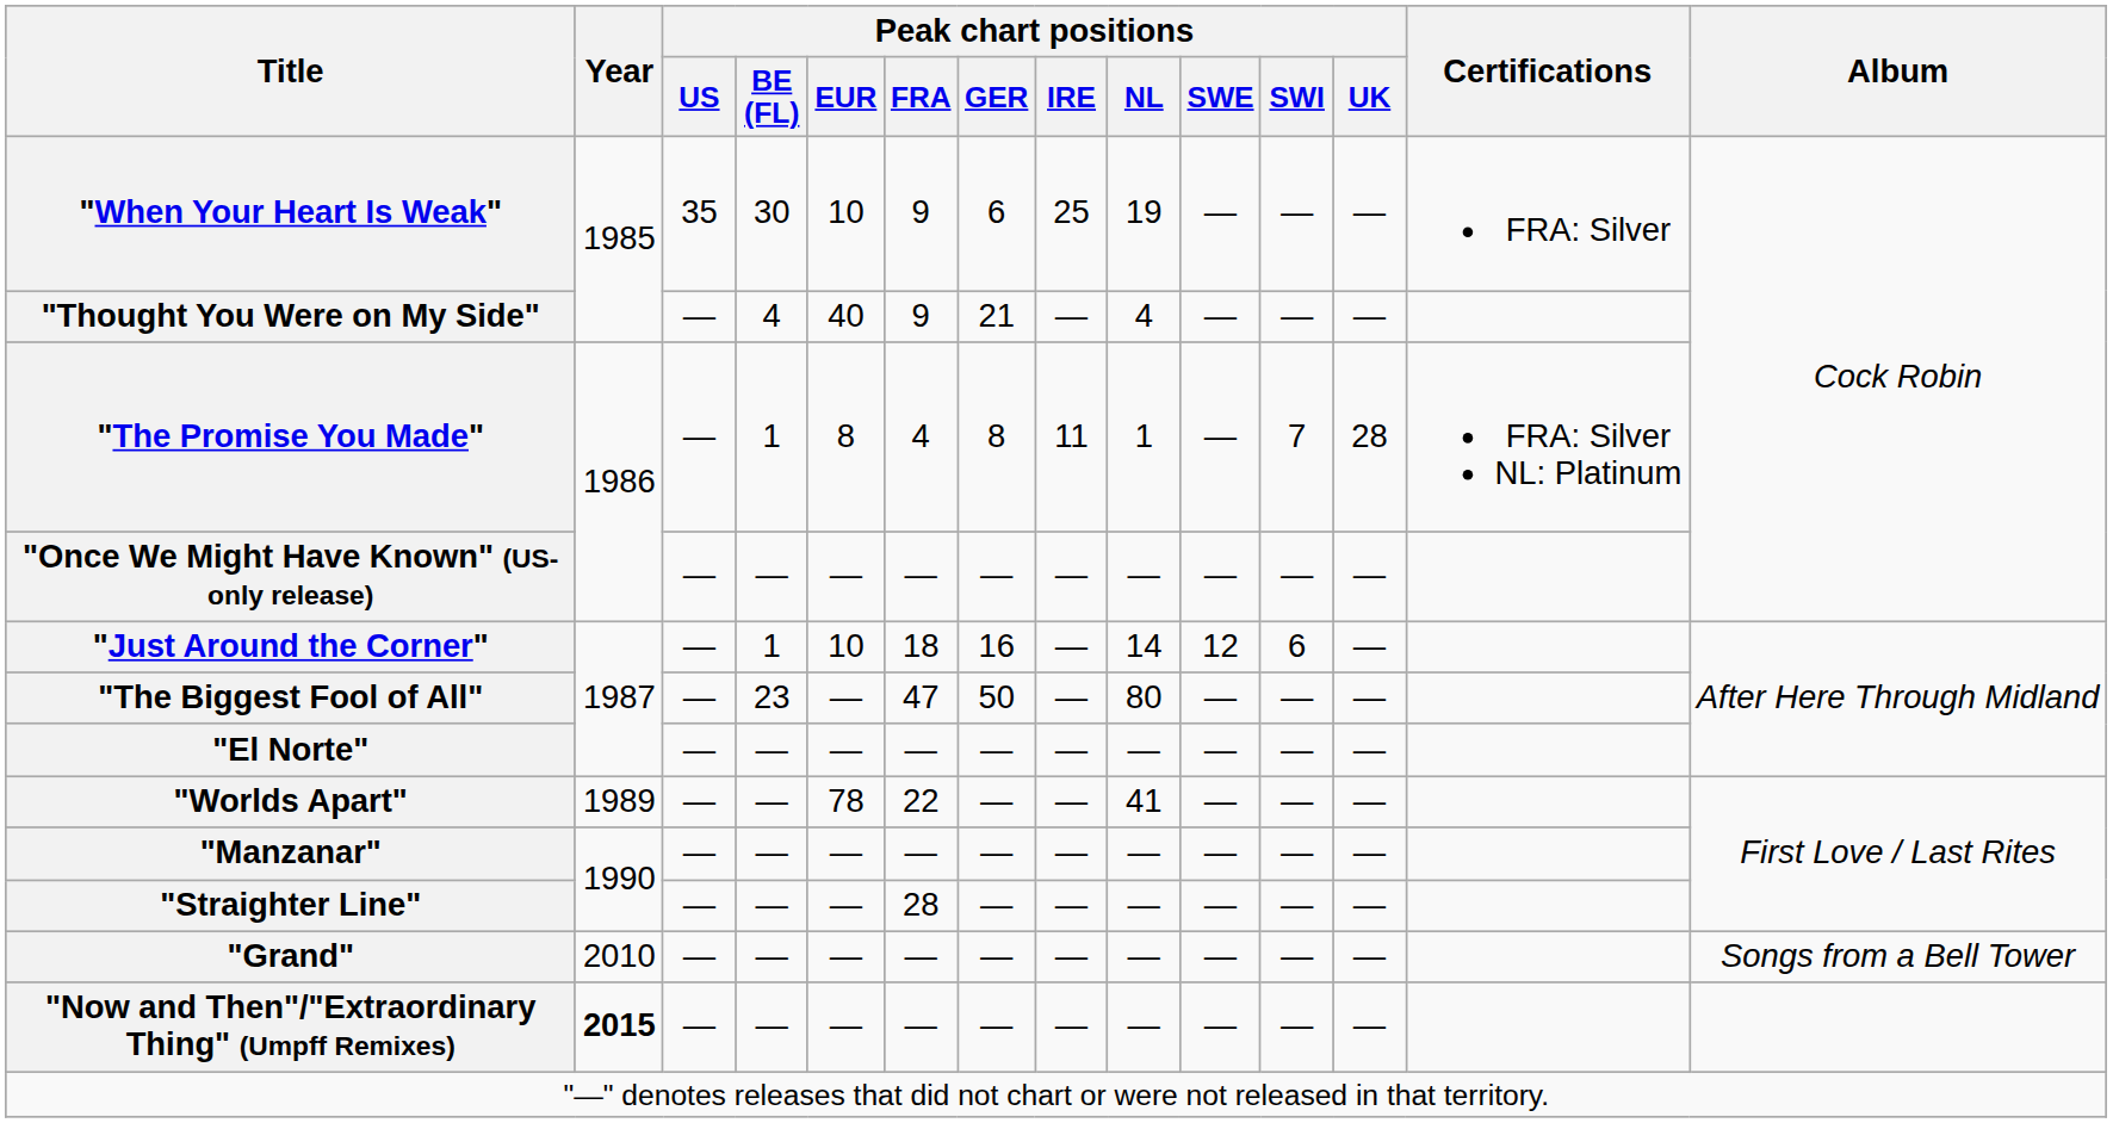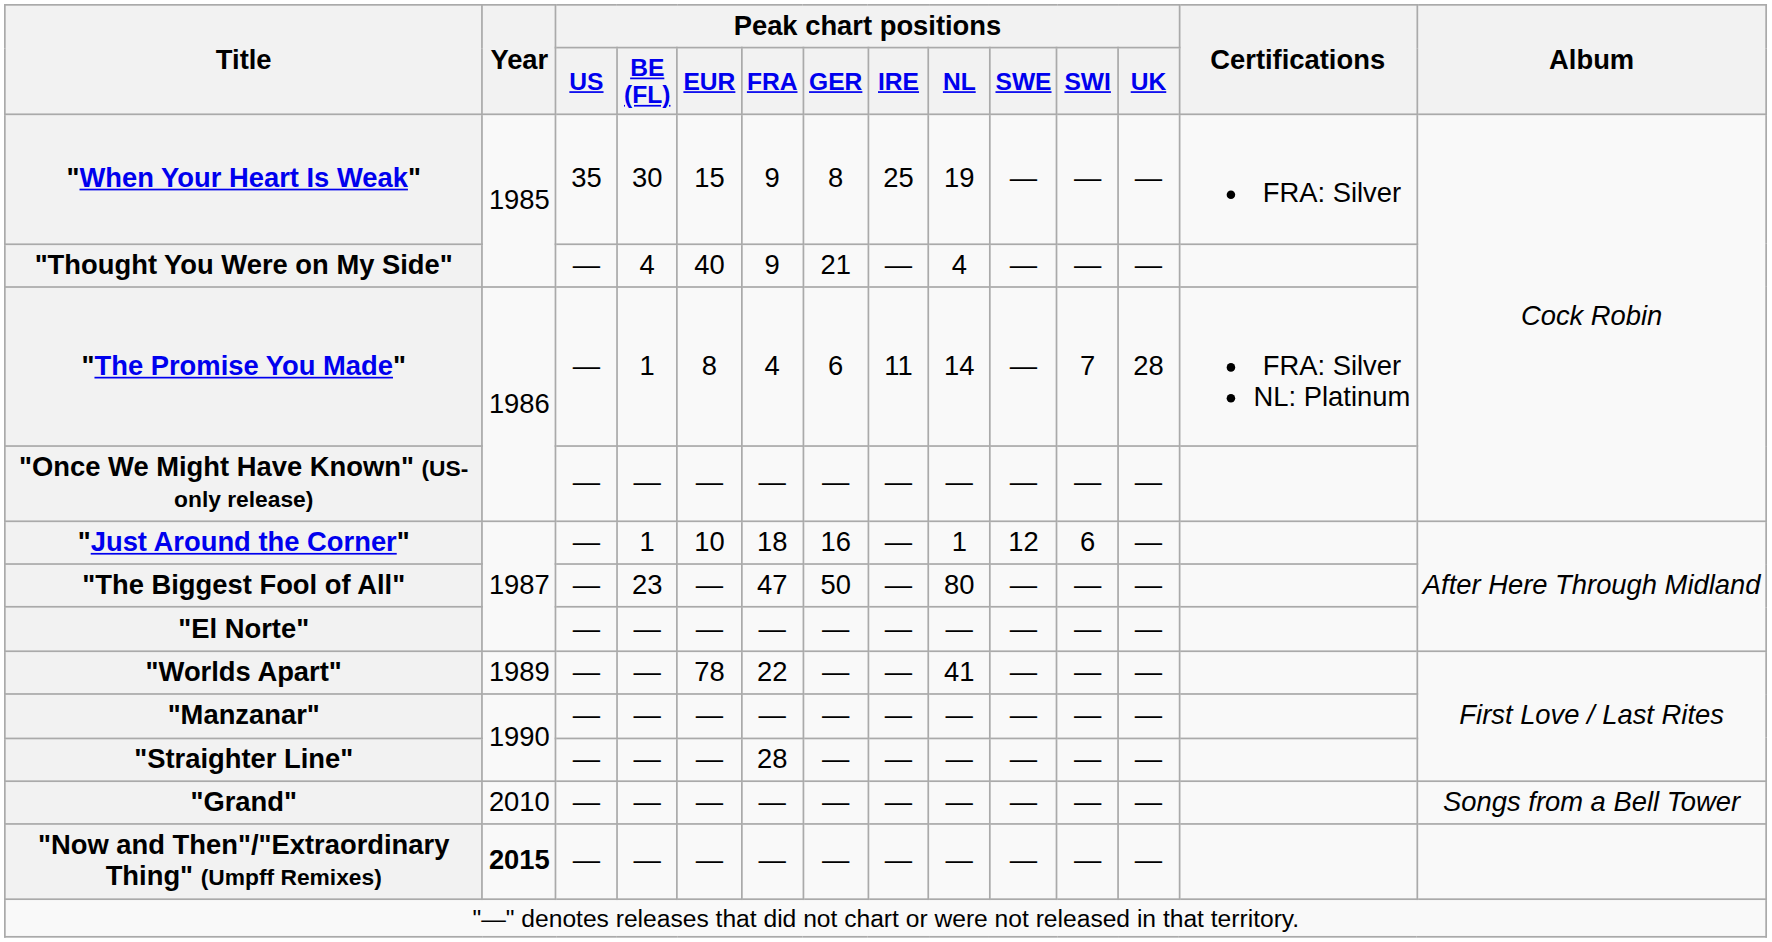 <table class="wikitable plainrowheaders" style="text-align:center;">
 <tr>
 <th rowspan="2" scope="col" style="width:17em;">Title</th>
 <th rowspan="2" scope="col" style="width:2em;">Year</th>
 <th colspan="10">Peak chart positions</th>
 <th rowspan="2">Certifications</th>
 <th rowspan="2">Album</th>
 </tr>
 <tr>
 <th scope="col" style="width:2em;font-size:90%;"><a href='#'>US</a><br></th>
 <th scope="col" style="width:2em;font-size:90%;"><a href='#'>BE (FL)</a><br></th>
 <th scope="col" style="width:2em;font-size:90%;"><a href='#'>EUR</a><br></th>
 <th scope="col" style="width:2em;font-size:90%;"><a href='#'>FRA</a><br></th>
 <th scope="col" style="width:2em;font-size:90%;"><a href='#'>GER</a><br></th>
 <th scope="col" style="width:2em;font-size:90%;"><a href='#'>IRE</a><br></th>
 <th scope="col" style="width:2em;font-size:90%;"><a href='#'>NL</a><br></th>
 <th scope="col" style="width:2em;font-size:90%;"><a href='#'>SWE</a><br></th>
 <th scope="col" style="width:2em;font-size:90%;"><a href='#'>SWI</a><br></th>
 <th scope="col" style="width:2em;font-size:90%;"><a href='#'>UK</a><br></th>
 </tr>
 <tr>
 <th scope="row">"<a href='#'>When Your Heart Is Weak</a>"</th>
 <td rowspan="2">1985</td>
 <td>35</td>
 <td>30</td>
-<td>10</td>
+<td>15</td>
 <td>9</td>
-<td>6</td>
+<td>8</td>
 <td>25</td>
 <td>19</td>
 <td>—</td>
 <td>—</td>
 <td>—</td>
 <td><br><ul><li>FRA: Silver</li></ul></td>
 <td rowspan="4"><em>Cock Robin</em></td>
 </tr>
 <tr>
 <th scope="row">"Thought You Were on My Side"</th>
 <td>—</td>
 <td>4</td>
 <td>40</td>
 <td>9</td>
 <td>21</td>
 <td>—</td>
 <td>4</td>
 <td>—</td>
 <td>—</td>
 <td>—</td>
 <td></td>
 </tr>
 <tr>
 <th scope="row">"<a href='#'>The Promise You Made</a>"</th>
 <td rowspan="2">1986</td>
 <td>—</td>
 <td>1</td>
 <td>8</td>
 <td>4</td>
-<td>8</td>
+<td>6</td>
 <td>11</td>
-<td>1</td>
+<td>14</td>
 <td>—</td>
 <td>7</td>
 <td>28</td>
 <td><br><ul><li>FRA: Silver</li><li>NL: Platinum</li></ul></td>
 </tr>
 <tr>
 <th scope="row">"Once We Might Have Known" <small>(US-only release)</small></th>
 <td>—</td>
 <td>—</td>
 <td>—</td>
 <td>—</td>
 <td>—</td>
 <td>—</td>
 <td>—</td>
 <td>—</td>
 <td>—</td>
 <td>—</td>
 <td></td>
 </tr>
 <tr>
 <th scope="row">"<a href='#'>Just Around the Corner</a>"</th>
 <td rowspan="3">1987</td>
 <td>—</td>
 <td>1</td>
 <td>10</td>
 <td>18</td>
 <td>16</td>
 <td>—</td>
-<td>14</td>
+<td>1</td>
 <td>12</td>
 <td>6</td>
 <td>—</td>
 <td></td>
 <td rowspan="3"><em>After Here Through Midland</em></td>
 </tr>
 <tr>
 <th scope="row">"The Biggest Fool of All"</th>
 <td>—</td>
 <td>23</td>
 <td>—</td>
 <td>47</td>
 <td>50</td>
 <td>—</td>
 <td>80</td>
 <td>—</td>
 <td>—</td>
 <td>—</td>
 <td></td>
 </tr>
 <tr>
 <th scope="row">"El Norte"</th>
 <td>—</td>
 <td>—</td>
 <td>—</td>
 <td>—</td>
 <td>—</td>
 <td>—</td>
 <td>—</td>
 <td>—</td>
 <td>—</td>
 <td>—</td>
 <td></td>
 </tr>
 <tr>
 <th scope="row">"Worlds Apart"</th>
 <td>1989</td>
 <td>—</td>
 <td>—</td>
 <td>78</td>
 <td>22</td>
 <td>—</td>
 <td>—</td>
 <td>41</td>
 <td>—</td>
 <td>—</td>
 <td>—</td>
 <td></td>
 <td rowspan="3"><em>First Love / Last Rites</em></td>
 </tr>
 <tr>
 <th scope="row">"Manzanar"</th>
 <td rowspan="2">1990</td>
 <td>—</td>
 <td>—</td>
 <td>—</td>
 <td>—</td>
 <td>—</td>
 <td>—</td>
 <td>—</td>
 <td>—</td>
 <td>—</td>
 <td>—</td>
 <td></td>
 </tr>
 <tr>
 <th scope="row">"Straighter Line"</th>
 <td>—</td>
 <td>—</td>
 <td>—</td>
 <td>28</td>
 <td>—</td>
 <td>—</td>
 <td>—</td>
 <td>—</td>
 <td>—</td>
 <td>—</td>
 <td></td>
 </tr>
 <tr>
 <th scope="row">"Grand"</th>
 <td>2010</td>
 <td>—</td>
 <td>—</td>
 <td>—</td>
 <td>—</td>
 <td>—</td>
 <td>—</td>
 <td>—</td>
 <td>—</td>
 <td>—</td>
 <td>—</td>
 <td></td>
 <td><em>Songs from a Bell Tower</em></td>
 </tr>
 <tr>
 <th scope="row">"Now and Then"/"Extraordinary Thing" <small>(Umpff Remixes)</small></th>
 <td><strong>2015</strong></td>
 <td>—</td>
 <td>—</td>
 <td>—</td>
 <td>—</td>
 <td>—</td>
 <td>—</td>
 <td>—</td>
 <td>—</td>
 <td>—</td>
 <td>—</td>
 <td></td>
 <td></td>
 </tr>
 <tr>
 <td colspan="14" style="font-size:90%">"—" denotes releases that did not chart or were not released in that territory.</td>
 </tr>
 </table>
